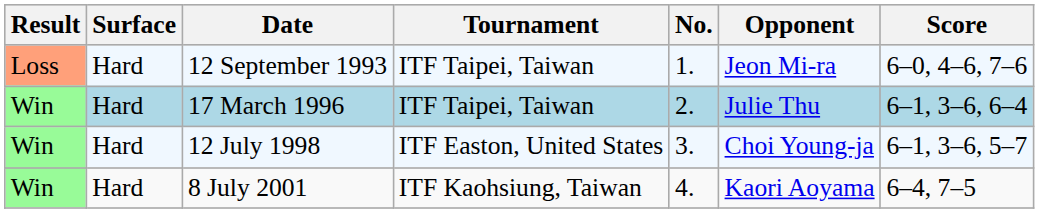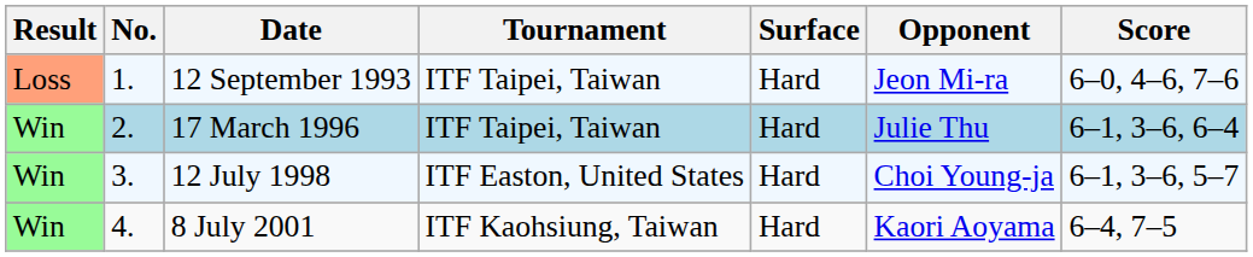 <table class="wikitable">
 <tr>
 <th>Result</th>
-<th>Surface</th>
+<th>No.</th>
 <th>Date</th>
 <th>Tournament</th>
-<th>No.</th>
+<th>Surface</th>
 <th>Opponent</th>
 <th>Score</th>
 </tr>
 <tr style="background:#f0f8ff;">
 <td style="background:#ffa07a;">Loss</td>
-<td>Hard</td>
+<td>1.</td>
 <td>12 September 1993</td>
 <td>ITF Taipei, Taiwan</td>
-<td>1.</td>
+<td>Hard</td>
 <td> <a href='#'>Jeon Mi-ra</a></td>
 <td>6–0, 4–6, 7–6</td>
 </tr>
 <tr style="background:lightblue;">
 <td style="background:#98fb98;">Win</td>
-<td>Hard</td>
+<td>2.</td>
 <td>17 March 1996</td>
 <td>ITF Taipei, Taiwan</td>
-<td>2.</td>
+<td>Hard</td>
 <td> <a href='#'>Julie Thu</a></td>
 <td>6–1, 3–6, 6–4</td>
 </tr>
 <tr style="background:#f0f8ff;">
 <td style="background:#98fb98;">Win</td>
-<td>Hard</td>
+<td>3.</td>
 <td>12 July 1998</td>
 <td>ITF Easton, United States</td>
-<td>3.</td>
+<td>Hard</td>
 <td> <a href='#'>Choi Young-ja</a></td>
 <td>6–1, 3–6, 5–7</td>
 </tr>
 <tr>
 <td style="background:#98fb98;">Win</td>
-<td>Hard</td>
+<td>4.</td>
 <td>8 July 2001</td>
 <td>ITF Kaohsiung, Taiwan</td>
-<td>4.</td>
+<td>Hard</td>
 <td> <a href='#'>Kaori Aoyama</a></td>
 <td>6–4, 7–5</td>
 </tr>
 </table>
